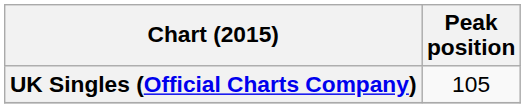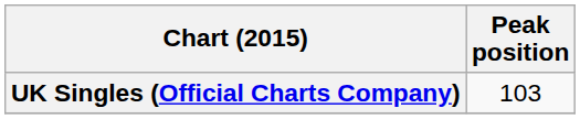 <table class="wikitable sortable plainrowheaders" style="text-align:center;">
 <tr>
 <th>Chart (2015)</th>
 <th>Peak<br>position</th>
 </tr>
 <tr>
 <th scope="row">UK Singles (<a href='#'>Official Charts Company</a>)</th>
-<td>105</td>
+<td>103</td>
 </tr>
 <tr>
 </tr>
 </table>
